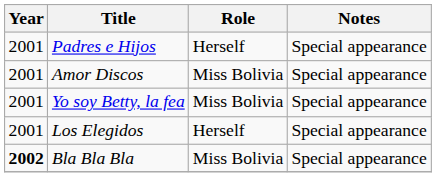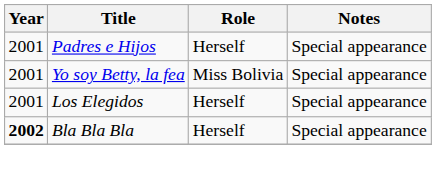 <table class="wikitable sortable">
 <tr>
 <th>Year</th>
 <th>Title</th>
 <th>Role</th>
 <th>Notes</th>
 </tr>
 <tr>
 <td>2001</td>
 <td><em><a href='#'>Padres e Hijos</a></em></td>
 <td>Herself</td>
-<td>Special appearance</td>
-</tr>
-<tr>
-<td>2001</td>
-<td><em>Amor Discos</em></td>
-<td>Miss Bolivia</td>
 <td>Special appearance</td>
 </tr>
 <tr>
 <td>2001</td>
 <td><em><a href='#'>Yo soy Betty, la fea</a></em></td>
 <td>Miss Bolivia</td>
 <td>Special appearance</td>
 </tr>
 <tr>
 <td>2001</td>
 <td><em>Los Elegidos</em></td>
 <td>Herself</td>
 <td>Special appearance</td>
 </tr>
 <tr>
 <td><strong>2002</strong></td>
 <td><em>Bla Bla Bla</em></td>
-<td>Miss Bolivia</td>
+<td>Herself</td>
 <td>Special appearance</td>
 </tr>
 <tr>
 </tr>
 </table>
